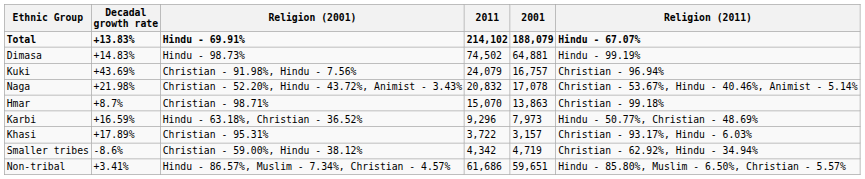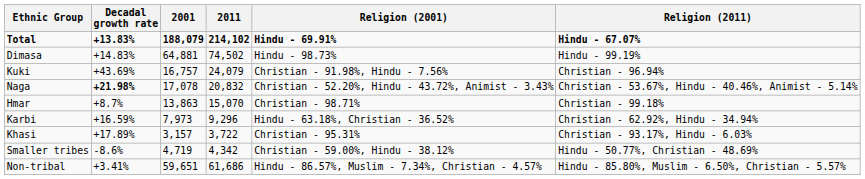 <table class="wikitable">
 <tr>
 <th>Ethnic Group</th>
 <th>Decadal<br>growth rate</th>
+<th>2001</th>
+<th>2011</th>
 <th>Religion (2001)</th>
-<th>2011</th>
-<th>2001</th>
 <th>Religion (2011)</th>
 </tr>
 <tr>
 <td><strong>Total</strong></td>
 <td><strong>+13.83%</strong></td>
+<td><strong>188,079</strong></td>
+<td><strong>214,102</strong></td>
 <td><strong>Hindu - 69.91%</strong></td>
-<td><strong>214,102</strong></td>
-<td><strong>188,079</strong></td>
 <td><strong>Hindu - 67.07%</strong></td>
 </tr>
 <tr>
 <td>Dimasa</td>
 <td>+14.83%</td>
+<td>64,881</td>
+<td>74,502</td>
 <td>Hindu - 98.73%</td>
-<td>74,502</td>
-<td>64,881</td>
 <td>Hindu - 99.19%</td>
 </tr>
 <tr>
 <td>Kuki</td>
 <td>+43.69%</td>
+<td>16,757</td>
+<td>24,079</td>
 <td>Christian - 91.98%, Hindu - 7.56%</td>
-<td>24,079</td>
-<td>16,757</td>
 <td>Christian - 96.94%</td>
 </tr>
 <tr>
 <td>Naga</td>
-<td>+21.98%</td>
+<td><strong>+21.98%</strong></td>
+<td>17,078</td>
+<td>20,832</td>
 <td>Christian - 52.20%, Hindu - 43.72%, Animist - 3.43%</td>
-<td>20,832</td>
-<td>17,078</td>
 <td>Christian - 53.67%, Hindu - 40.46%, Animist - 5.14%</td>
 </tr>
 <tr>
 <td>Hmar</td>
 <td>+8.7%</td>
+<td>13,863</td>
+<td>15,070</td>
 <td>Christian - 98.71%</td>
-<td>15,070</td>
-<td>13,863</td>
 <td>Christian - 99.18%</td>
 </tr>
 <tr>
 <td>Karbi</td>
 <td>+16.59%</td>
+<td>7,973</td>
+<td>9,296</td>
 <td>Hindu - 63.18%, Christian - 36.52%</td>
-<td>9,296</td>
-<td>7,973</td>
-<td>Hindu - 50.77%, Christian - 48.69%</td>
+<td>Christian - 62.92%, Hindu - 34.94%</td>
 </tr>
 <tr>
 <td>Khasi</td>
 <td>+17.89%</td>
+<td>3,157</td>
+<td>3,722</td>
 <td>Christian - 95.31%</td>
-<td>3,722</td>
-<td>3,157</td>
 <td>Christian - 93.17%, Hindu - 6.03%</td>
 </tr>
 <tr>
 <td>Smaller tribes</td>
 <td>-8.6%</td>
+<td>4,719</td>
+<td>4,342</td>
 <td>Christian - 59.00%, Hindu - 38.12%</td>
-<td>4,342</td>
-<td>4,719</td>
-<td>Christian - 62.92%, Hindu - 34.94%</td>
+<td>Hindu - 50.77%, Christian - 48.69%</td>
 </tr>
 <tr>
 <td>Non-tribal</td>
 <td>+3.41%</td>
+<td>59,651</td>
+<td>61,686</td>
 <td>Hindu - 86.57%, Muslim - 7.34%, Christian - 4.57%</td>
-<td>61,686</td>
-<td>59,651</td>
 <td>Hindu - 85.80%, Muslim - 6.50%, Christian - 5.57%</td>
 </tr>
 </table>
